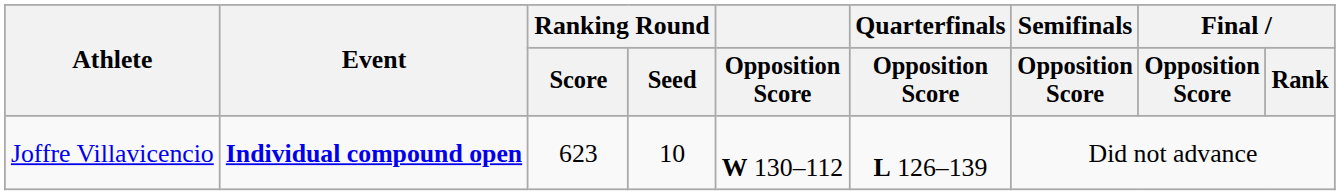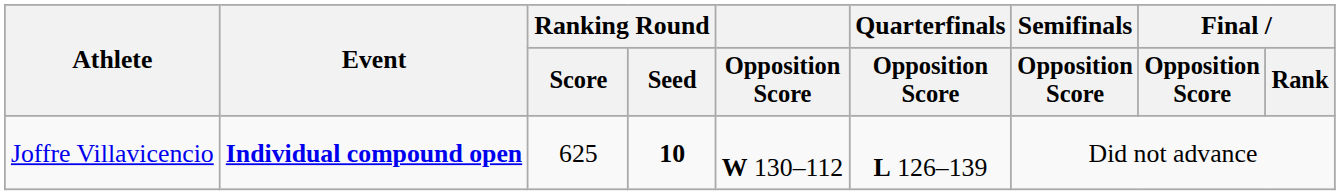 <table class=wikitable style=font-size:90%;text-align:center>
 <tr>
 <th rowspan=2>Athlete</th>
 <th rowspan=2>Event</th>
 <th colspan=2>Ranking Round</th>
 <th></th>
 <th>Quarterfinals</th>
 <th>Semifinals</th>
 <th colspan=2>Final / </th>
 </tr>
 <tr style=font-size:95%>
 <th>Score</th>
 <th>Seed</th>
 <th>Opposition<br>Score</th>
 <th>Opposition<br>Score</th>
 <th>Opposition<br>Score</th>
 <th>Opposition<br>Score</th>
 <th>Rank</th>
 </tr>
 <tr>
 <td align=left><a href='#'>Joffre Villavicencio</a></td>
 <td align=left><strong><a href='#'>Individual compound open</a></strong></td>
-<td>623</td>
-<td>10</td>
+<td>625</td>
+<td><strong>10</strong></td>
 <td><br><strong>W</strong> 130–112</td>
 <td><br><strong>L</strong> 126–139</td>
 <td colspan=3>Did not advance</td>
 </tr>
 </table>
